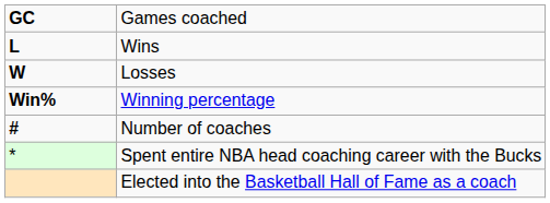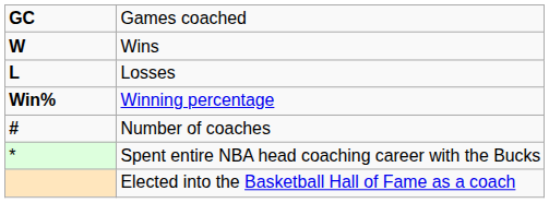 <table class="wikitable">
 <tr>
 <td><strong>GC</strong></td>
 <td>Games coached</td>
 </tr>
 <tr>
-<td><strong>L</strong></td>
+<td><strong>W</strong></td>
 <td>Wins</td>
 </tr>
 <tr>
-<td><strong>W</strong></td>
+<td><strong>L</strong></td>
 <td>Losses</td>
 </tr>
 <tr>
 <td><strong>Win%</strong></td>
 <td><a href='#'>Winning percentage</a></td>
 </tr>
 <tr>
 <td><strong>#</strong></td>
 <td>Number of coaches</td>
 </tr>
 <tr>
 <td style="background-color:#ddffdd; width:6em">*</td>
 <td>Spent entire NBA head coaching career with the Bucks</td>
 </tr>
 <tr>
 <td style="background-color:#FFE6BD; width:6em"></td>
 <td>Elected into the <a href='#'>Basketball Hall of Fame as a coach</a></td>
 </tr>
 </table>
